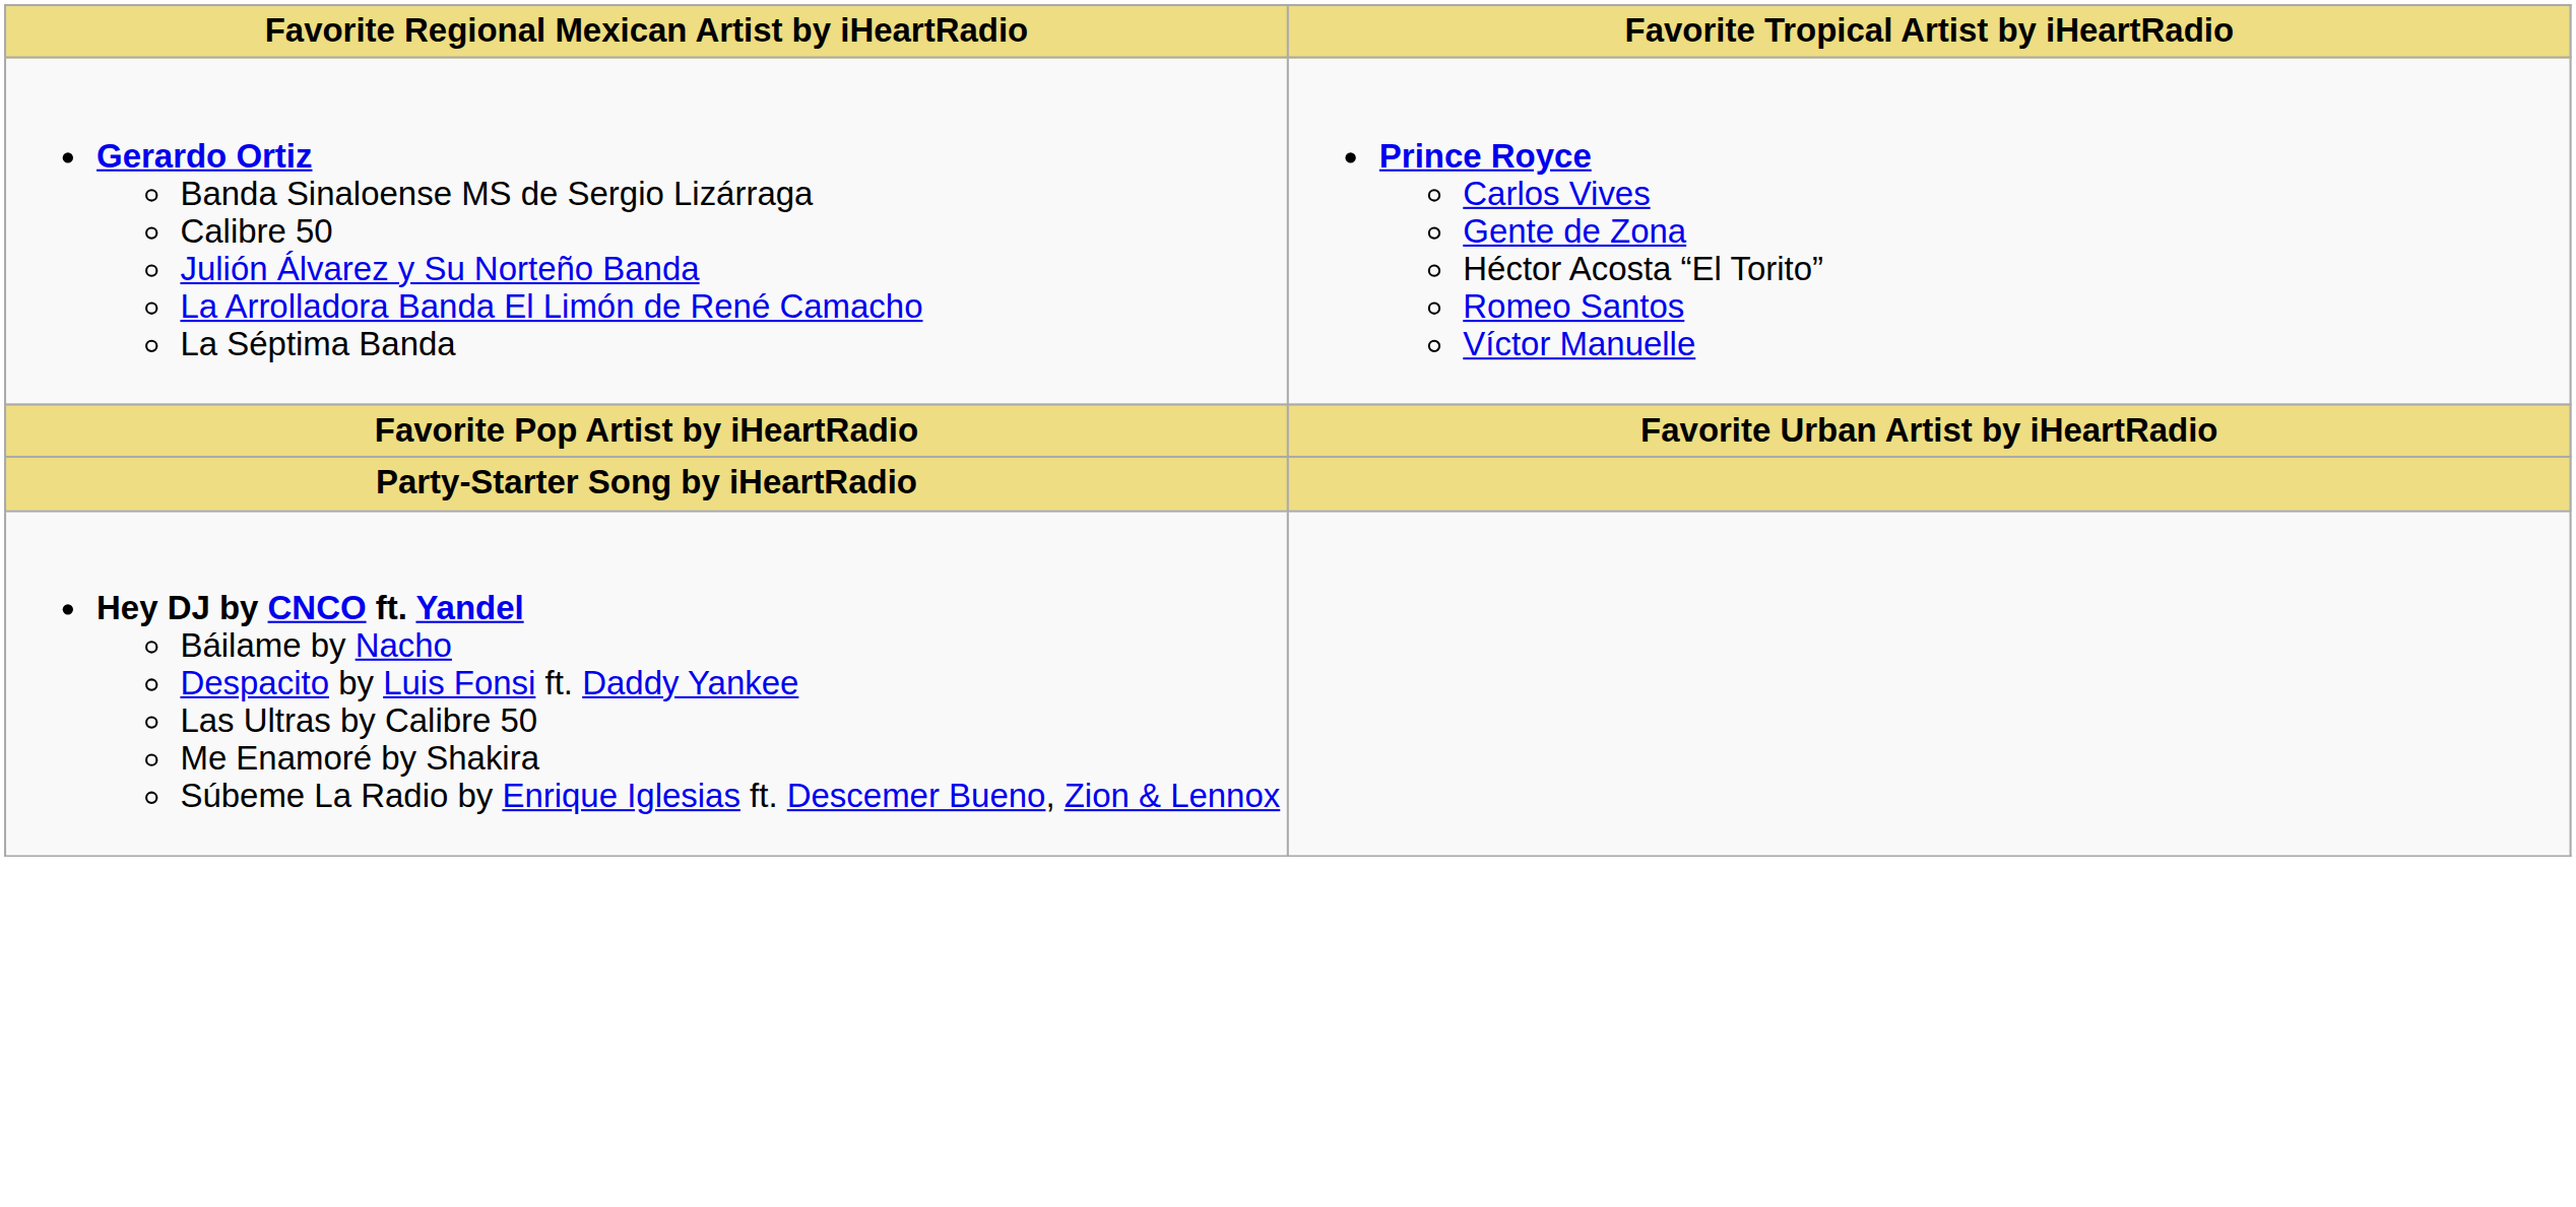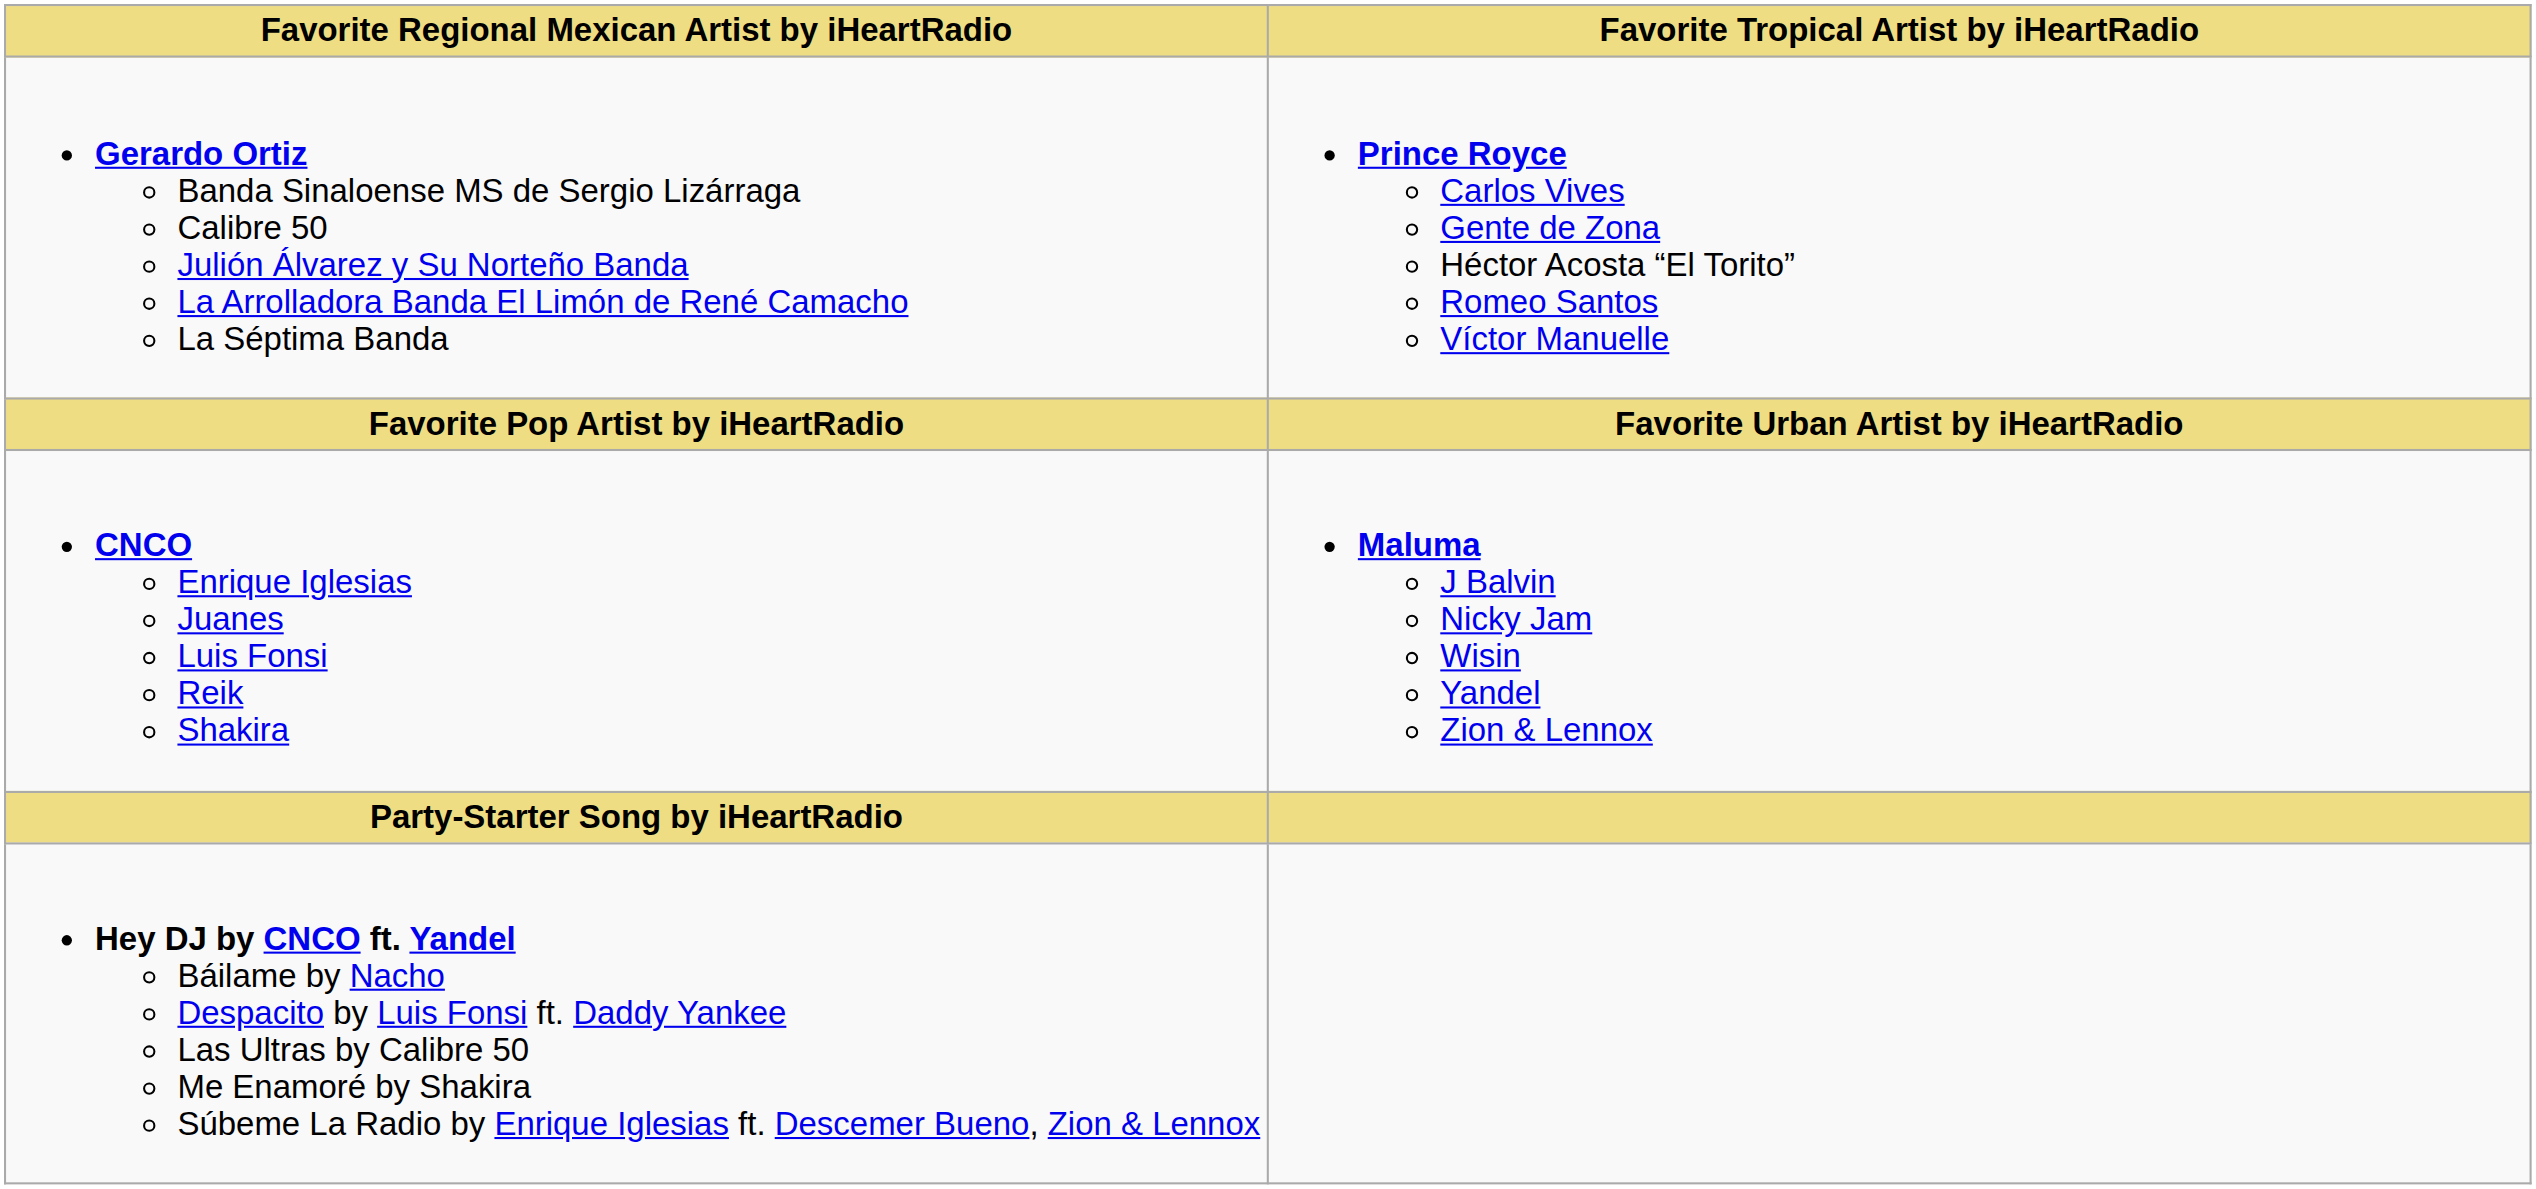 <table class=wikitable>
 <tr>
 <th style="background:#EEDD82; width:50%">Favorite Regional Mexican Artist by iHeartRadio</th>
 <th style="background:#EEDD82; width:50%">Favorite Tropical Artist by iHeartRadio</th>
 </tr>
 <tr>
 <td valign="top"><br><ul><li><strong><a href='#'>Gerardo Ortiz</a></strong><ul><li>Banda Sinaloense MS de Sergio Lizárraga</li><li>Calibre 50</li><li><a href='#'>Julión Álvarez y Su Norteño Banda</a></li><li><a href='#'>La Arrolladora Banda El Limón de René Camacho</a></li><li>La Séptima Banda</li></ul></li></ul></td>
 <td valign="top"><br><ul><li><strong><a href='#'>Prince Royce</a></strong><ul><li><a href='#'>Carlos Vives</a></li><li><a href='#'>Gente de Zona</a></li><li>Héctor Acosta “El Torito”</li><li><a href='#'>Romeo Santos</a></li><li><a href='#'>Víctor Manuelle</a></li></ul></li></ul></td>
 </tr>
 <tr>
 <th style="background:#EEDD82; width:50%">Favorite Pop Artist by iHeartRadio</th>
 <th style="background:#EEDD82; width:50%">Favorite Urban Artist by iHeartRadio</th>
 </tr>
 <tr>
+<td valign="top"><br><ul><li><strong><a href='#'>CNCO</a></strong><ul><li><a href='#'>Enrique Iglesias</a></li><li><a href='#'>Juanes</a></li><li><a href='#'>Luis Fonsi</a></li><li><a href='#'>Reik</a></li><li><a href='#'>Shakira</a></li></ul></li></ul></td>
+<td valign="top"><br><ul><li><strong><a href='#'>Maluma</a></strong><ul><li><a href='#'>J Balvin</a></li><li><a href='#'>Nicky Jam</a></li><li><a href='#'>Wisin</a></li><li><a href='#'>Yandel</a></li><li><a href='#'>Zion & Lennox</a></li></ul></li></ul></td>
+</tr>
+<tr>
 <th style="background:#EEDD82; width:50%">Party-Starter Song by iHeartRadio</th>
 <th style="background:#EEDD82; width:50%"></th>
 </tr>
 <tr>
 <td valign="top"><br><ul><li><strong>Hey DJ by <a href='#'>CNCO</a> ft. <a href='#'>Yandel</a></strong><ul><li>Báilame by <a href='#'>Nacho</a></li><li><a href='#'>Despacito</a> by <a href='#'>Luis Fonsi</a> ft. <a href='#'>Daddy Yankee</a></li><li>Las Ultras by Calibre 50</li><li>Me Enamoré by Shakira</li><li>Súbeme La Radio by <a href='#'>Enrique Iglesias</a> ft. <a href='#'>Descemer Bueno</a>, <a href='#'>Zion & Lennox</a></li></ul></li></ul></td>
 </tr>
 </table>
